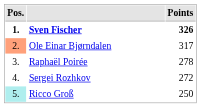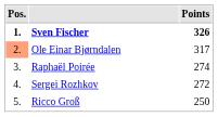 <table cellspacing="1" cellpadding="3" style="border:1px solid #AAAAAA;font-size:90%">
 <tr bgcolor="#E4E4E4">
 <th style="border-bottom:1px solid #AAAAAA" width=10>Pos.</th>
 <th style="border-bottom:1px solid #AAAAAA" width=200></th>
 <th style="border-bottom:1px solid #AAAAAA" width=20>Points</th>
 </tr>
 <tr>
 <td align="center"><strong>1.</strong></td>
 <td> <strong><a href='#'>Sven Fischer</a></strong></td>
 <td align="right"><strong>326</strong></td>
 </tr>
 <tr>
 <td align="center" style="background: lightsalmon;">2.</td>
 <td> <a href='#'>Ole Einar Bjørndalen</a></td>
 <td align="right">317</td>
 </tr>
 <tr>
 <td align="center">3.</td>
 <td> <a href='#'>Raphaël Poirée</a></td>
-<td align="right">278</td>
+<td align="right">274</td>
 </tr>
 <tr>
 <td align="center">4.</td>
 <td> <a href='#'>Sergei Rozhkov</a></td>
 <td align="right">272</td>
 </tr>
 <tr>
-<td align="center" style="background: paleturquoise;">5.</td>
+<td align="center">5.</td>
 <td> <a href='#'>Ricco Groß</a></td>
 <td align="right">250</td>
 </tr>
 </table>
